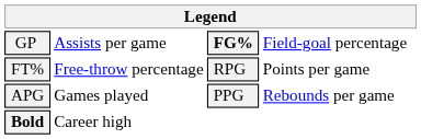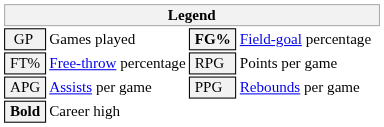 <table class="toccolours" style="font-size: 90%; white-space: nowrap;">
 <tr>
 <th colspan="6" style="background:#f2f2f2; border:1px solid #aaa;">Legend</th>
 </tr>
 <tr>
 <td style="background:#f2f2f2; border:1px solid black;">  GP</td>
-<td><a href='#'>Assists</a> per game</td>
+<td>Games played</td>
 <td style="background:#f2f2f2; border:1px solid black;"><strong> FG% </strong></td>
 <td style="padding-right: 8px"><a href='#'>Field-goal</a> percentage</td>
 </tr>
 <tr>
 <td style="background:#f2f2f2; border:1px solid black;"> FT% </td>
 <td><a href='#'>Free-throw</a> percentage</td>
 <td style="background:#f2f2f2; border:1px solid black;"> RPG </td>
 <td>Points per game</td>
 </tr>
 <tr>
 <td style="background:#f2f2f2; border:1px solid black;"> APG </td>
-<td>Games played</td>
+<td><a href='#'>Assists</a> per game</td>
 <td style="background:#f2f2f2; border:1px solid black;"> PPG </td>
 <td><a href='#'>Rebounds</a> per game</td>
 </tr>
 <tr>
 <td style="background-color: #F2F2F2; border: 1px solid black"> <strong>Bold</strong> </td>
 <td>Career high</td>
 </tr>
 <tr>
 </tr>
 </table>
